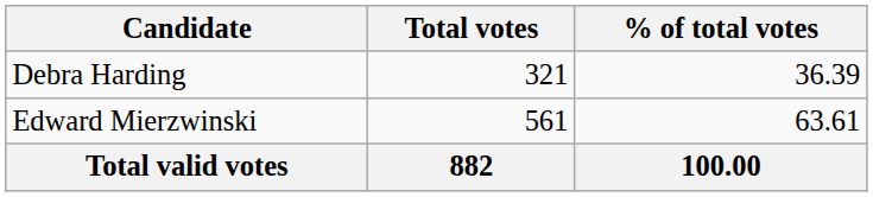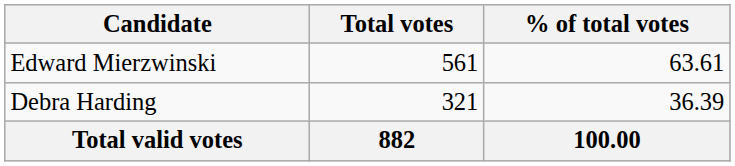 <table style="width:475px;" class="wikitable">
 <tr bgcolor="#EEEEEE">
 <th align="left">Candidate</th>
 <th align="right">Total votes</th>
 <th align="right">% of total votes</th>
 </tr>
 <tr>
+<td align="left">Edward Mierzwinski</td>
+<td align="right">561</td>
+<td align="right">63.61</td>
+</tr>
+<tr>
 <td align="left">Debra Harding</td>
 <td align="right">321</td>
 <td align="right">36.39</td>
-</tr>
-<tr>
-<td align="left">Edward Mierzwinski</td>
-<td align="right">561</td>
-<td align="right">63.61</td>
 </tr>
 <tr bgcolor="#EEEEEE">
 <th align="left">Total valid votes</th>
 <th align="right">882</th>
 <th align="right">100.00</th>
 </tr>
 </table>
